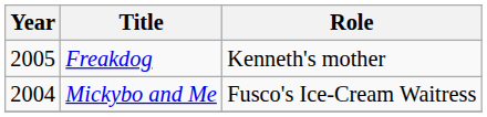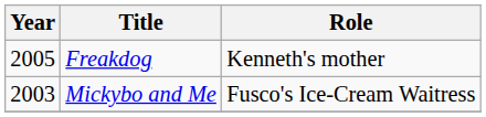 <table class="wikitable sortable">
 <tr>
 <th>Year</th>
 <th>Title</th>
 <th>Role</th>
 </tr>
 <tr>
 <td>2005</td>
 <td><em><a href='#'>Freakdog</a></em></td>
 <td>Kenneth's mother</td>
 </tr>
 <tr>
-<td>2004</td>
+<td>2003</td>
 <td><em><a href='#'>Mickybo and Me</a></em></td>
 <td>Fusco's Ice-Cream Waitress</td>
 </tr>
 <tr>
 </tr>
 </table>
